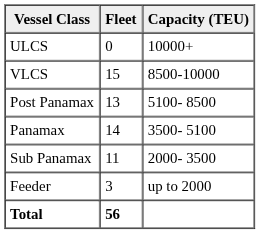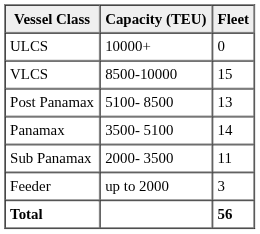 <table border="1" cellpadding="5" cellspacing="0" align="center">
 <tr>
 <th scope="col" style="background:#efefef;">Vessel Class</th>
+<th scope="col" style="background:#efefef;">Capacity (TEU)</th>
 <th scope="col" style="background:#efefef;">Fleet</th>
-<th scope="col" style="background:#efefef;">Capacity (TEU)</th>
 </tr>
 <tr>
 <td>ULCS</td>
+<td>10000+</td>
 <td>0</td>
-<td>10000+</td>
 </tr>
 <tr>
 <td>VLCS</td>
+<td>8500-10000</td>
 <td>15</td>
-<td>8500-10000</td>
 </tr>
 <tr>
 <td>Post Panamax</td>
+<td>5100- 8500</td>
 <td>13</td>
-<td>5100- 8500</td>
 </tr>
 <tr>
 <td>Panamax</td>
+<td>3500- 5100</td>
 <td>14</td>
-<td>3500- 5100</td>
 </tr>
 <tr>
 <td>Sub Panamax</td>
+<td>2000- 3500</td>
 <td>11</td>
-<td>2000- 3500</td>
 </tr>
 <tr>
 <td>Feeder</td>
+<td>up to 2000</td>
 <td>3</td>
-<td>up to 2000</td>
 </tr>
 <tr>
 <td><strong>Total</strong></td>
+<td></td>
 <td><strong>56</strong></td>
-<td></td>
 </tr>
 </table>
